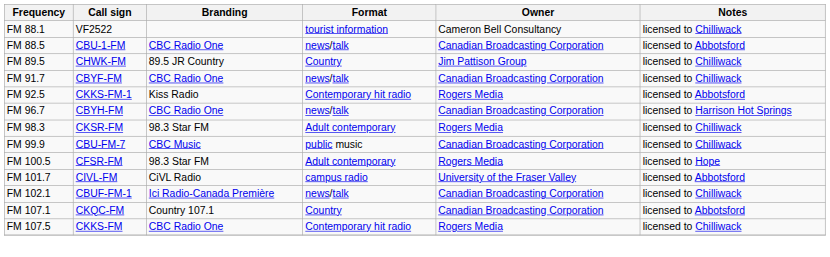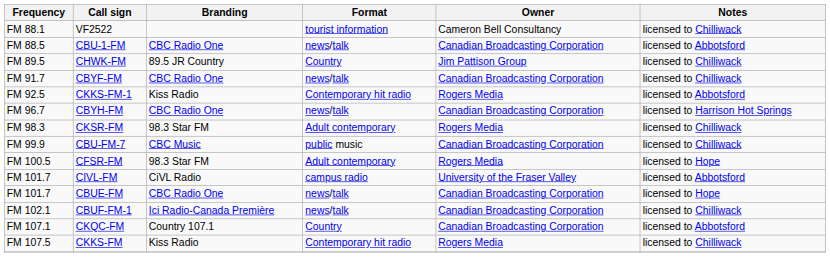 <table class="wikitable sortable"  width="100%">
 <tr>
 <th>Frequency</th>
 <th>Call sign</th>
 <th>Branding</th>
 <th>Format</th>
 <th>Owner</th>
 <th>Notes</th>
 </tr>
 <tr>
 <td>FM 88.1</td>
 <td>VF2522</td>
 <td></td>
 <td><a href='#'>tourist information</a></td>
 <td>Cameron Bell Consultancy</td>
 <td>licensed to <a href='#'>Chilliwack</a></td>
 </tr>
 <tr>
 <td>FM 88.5</td>
 <td><a href='#'>CBU-1-FM</a></td>
 <td><a href='#'>CBC Radio One</a></td>
 <td><a href='#'>news</a>/<a href='#'>talk</a></td>
 <td><a href='#'>Canadian Broadcasting Corporation</a></td>
 <td>licensed to <a href='#'>Abbotsford</a></td>
 </tr>
 <tr>
 <td>FM 89.5</td>
 <td><a href='#'>CHWK-FM</a></td>
 <td>89.5 JR Country</td>
 <td><a href='#'>Country</a></td>
 <td><a href='#'>Jim Pattison Group</a></td>
 <td>licensed to <a href='#'>Chilliwack</a></td>
 </tr>
 <tr>
 <td>FM 91.7</td>
 <td><a href='#'>CBYF-FM</a></td>
 <td><a href='#'>CBC Radio One</a></td>
 <td><a href='#'>news</a>/<a href='#'>talk</a></td>
 <td><a href='#'>Canadian Broadcasting Corporation</a></td>
 <td>licensed to <a href='#'>Chilliwack</a></td>
 </tr>
 <tr>
 <td>FM 92.5</td>
 <td><a href='#'>CKKS-FM-1</a></td>
 <td>Kiss Radio</td>
 <td><a href='#'>Contemporary hit radio</a></td>
 <td><a href='#'>Rogers Media</a></td>
 <td>licensed to <a href='#'>Abbotsford</a></td>
 </tr>
 <tr>
 <td>FM 96.7</td>
 <td><a href='#'>CBYH-FM</a></td>
 <td><a href='#'>CBC Radio One</a></td>
 <td><a href='#'>news</a>/<a href='#'>talk</a></td>
 <td><a href='#'>Canadian Broadcasting Corporation</a></td>
 <td>licensed to <a href='#'>Harrison Hot Springs</a></td>
 </tr>
 <tr>
 <td>FM 98.3</td>
 <td><a href='#'>CKSR-FM</a></td>
 <td>98.3 Star FM</td>
 <td><a href='#'>Adult contemporary</a></td>
 <td><a href='#'>Rogers Media</a></td>
 <td>licensed to <a href='#'>Chilliwack</a></td>
 </tr>
 <tr>
 <td>FM 99.9</td>
 <td><a href='#'>CBU-FM-7</a></td>
 <td><a href='#'>CBC Music</a></td>
 <td><a href='#'>public</a> music</td>
 <td><a href='#'>Canadian Broadcasting Corporation</a></td>
 <td>licensed to <a href='#'>Chilliwack</a></td>
 </tr>
 <tr>
 <td>FM 100.5</td>
 <td><a href='#'>CFSR-FM</a></td>
 <td>98.3 Star FM</td>
 <td><a href='#'>Adult contemporary</a></td>
 <td><a href='#'>Rogers Media</a></td>
 <td>licensed to <a href='#'>Hope</a></td>
 </tr>
 <tr>
 <td>FM 101.7</td>
 <td><a href='#'>CIVL-FM</a></td>
 <td>CiVL Radio</td>
 <td><a href='#'>campus radio</a></td>
 <td><a href='#'>University of the Fraser Valley</a></td>
 <td>licensed to <a href='#'>Abbotsford</a></td>
 </tr>
 <tr>
+<td>FM 101.7</td>
+<td><a href='#'>CBUE-FM</a></td>
+<td><a href='#'>CBC Radio One</a></td>
+<td><a href='#'>news</a>/<a href='#'>talk</a></td>
+<td><a href='#'>Canadian Broadcasting Corporation</a></td>
+<td>licensed to <a href='#'>Hope</a></td>
+</tr>
+<tr>
 <td>FM 102.1</td>
 <td><a href='#'>CBUF-FM-1</a></td>
 <td><a href='#'>Ici Radio-Canada Première</a></td>
 <td><a href='#'>news</a>/<a href='#'>talk</a></td>
 <td><a href='#'>Canadian Broadcasting Corporation</a></td>
 <td>licensed to <a href='#'>Chilliwack</a></td>
 </tr>
 <tr>
 <td>FM 107.1</td>
 <td><a href='#'>CKQC-FM</a></td>
 <td>Country 107.1</td>
 <td><a href='#'>Country</a></td>
 <td><a href='#'>Canadian Broadcasting Corporation</a></td>
 <td>licensed to <a href='#'>Abbotsford</a></td>
 </tr>
 <tr>
 <td>FM 107.5</td>
 <td><a href='#'>CKKS-FM</a></td>
-<td><a href='#'>CBC Radio One</a></td>
+<td>Kiss Radio</td>
 <td><a href='#'>Contemporary hit radio</a></td>
 <td><a href='#'>Rogers Media</a></td>
 <td>licensed to <a href='#'>Chilliwack</a></td>
 </tr>
 <tr>
 </tr>
 </table>
